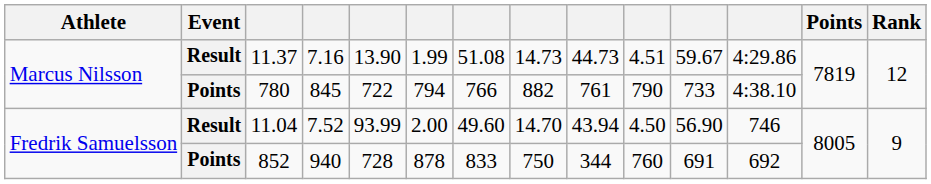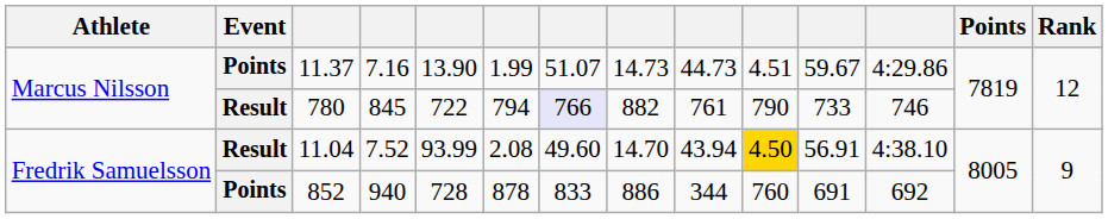 <table class="wikitable" style="font-size:90%">
 <tr>
 <th>Athlete</th>
 <th>Event</th>
 <th></th>
 <th></th>
 <th></th>
 <th></th>
 <th></th>
 <th></th>
 <th></th>
 <th></th>
 <th></th>
 <th></th>
 <th>Points</th>
 <th>Rank</th>
 </tr>
 <tr align=center>
 <td rowspan=2 align=left><a href='#'>Marcus Nilsson</a></td>
-<th style="font-size:95%">Result</th>
+<th style="font-size:95%">Points</th>
 <td>11.37</td>
 <td>7.16</td>
 <td>13.90</td>
 <td>1.99</td>
-<td>51.08</td>
+<td>51.07</td>
 <td>14.73</td>
 <td>44.73</td>
 <td>4.51</td>
 <td>59.67</td>
 <td>4:29.86</td>
 <td rowspan=2>7819</td>
 <td rowspan=2>12</td>
 </tr>
 <tr align=center>
-<th style="font-size:95%">Points</th>
+<th style="font-size:95%">Result</th>
 <td>780</td>
 <td>845</td>
 <td>722</td>
 <td>794</td>
-<td>766</td>
+<td style="background: lavender;">766</td>
 <td>882</td>
 <td>761</td>
 <td>790</td>
 <td>733</td>
-<td>4:38.10</td>
+<td>746</td>
 </tr>
 <tr align=center>
 <td rowspan=2 align=left><a href='#'>Fredrik Samuelsson</a></td>
 <th style="font-size:95%">Result</th>
 <td>11.04</td>
 <td>7.52</td>
 <td>93.99</td>
-<td>2.00</td>
+<td>2.08</td>
 <td>49.60</td>
 <td>14.70</td>
 <td>43.94</td>
-<td>4.50</td>
-<td>56.90</td>
-<td>746</td>
+<td style="background: gold;">4.50</td>
+<td>56.91</td>
+<td>4:38.10</td>
 <td rowspan=2>8005</td>
 <td rowspan=2>9</td>
 </tr>
 <tr align=center>
 <th style="font-size:95%">Points</th>
 <td>852</td>
 <td>940</td>
 <td>728</td>
 <td>878</td>
 <td>833</td>
-<td>750</td>
+<td>886</td>
 <td>344</td>
 <td>760</td>
 <td>691</td>
 <td>692</td>
 </tr>
 </table>
